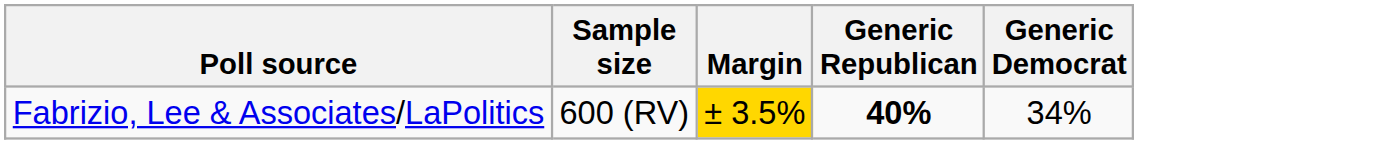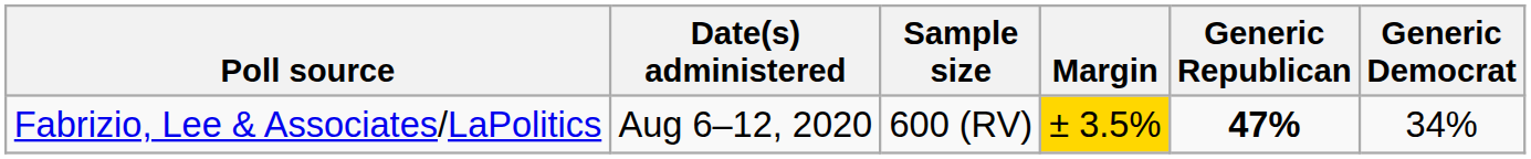 <table class="wikitable" style="font-size:90%;text-align:center;">
 <tr valign=bottom style="font-size:90%;">
 <th>Poll source</th>
+<th>Date(s)<br>administered</th>
 <th>Sample<br>size</th>
 <th>Margin<br></th>
 <th>Generic<br>Republican</th>
 <th>Generic<br>Democrat</th>
 </tr>
 <tr>
 <td style="text-align:left;"><a href='#'>Fabrizio, Lee & Associates</a>/<a href='#'>LaPolitics</a></td>
+<td>Aug 6–12, 2020</td>
 <td>600 (RV)</td>
 <td style="background: gold;">± 3.5%</td>
-<td><strong>40%</strong></td>
+<td><strong>47%</strong></td>
 <td>34%</td>
 </tr>
 </table>
